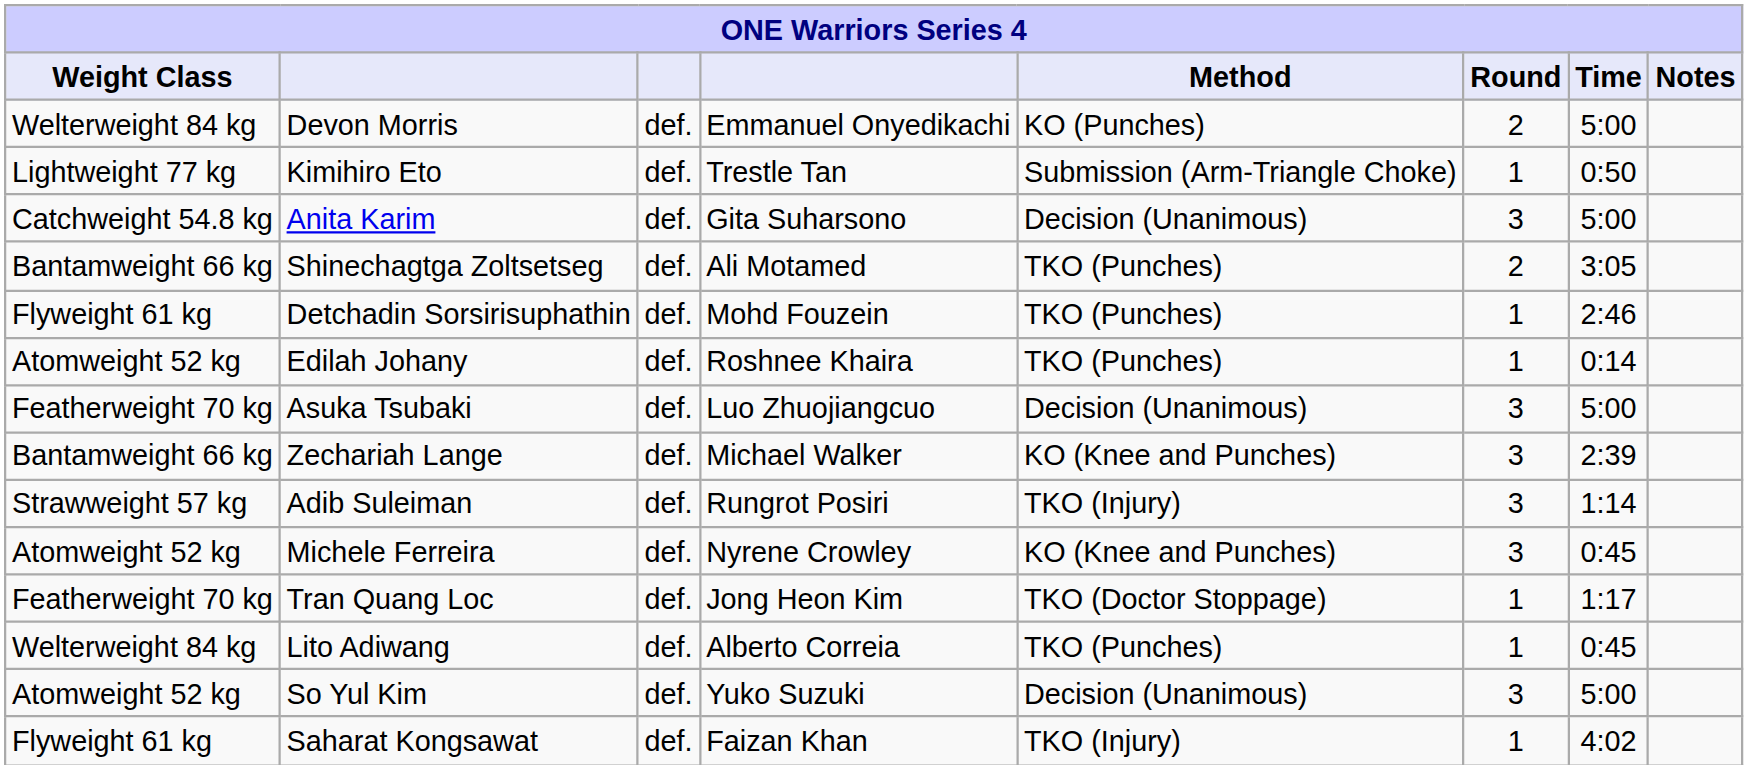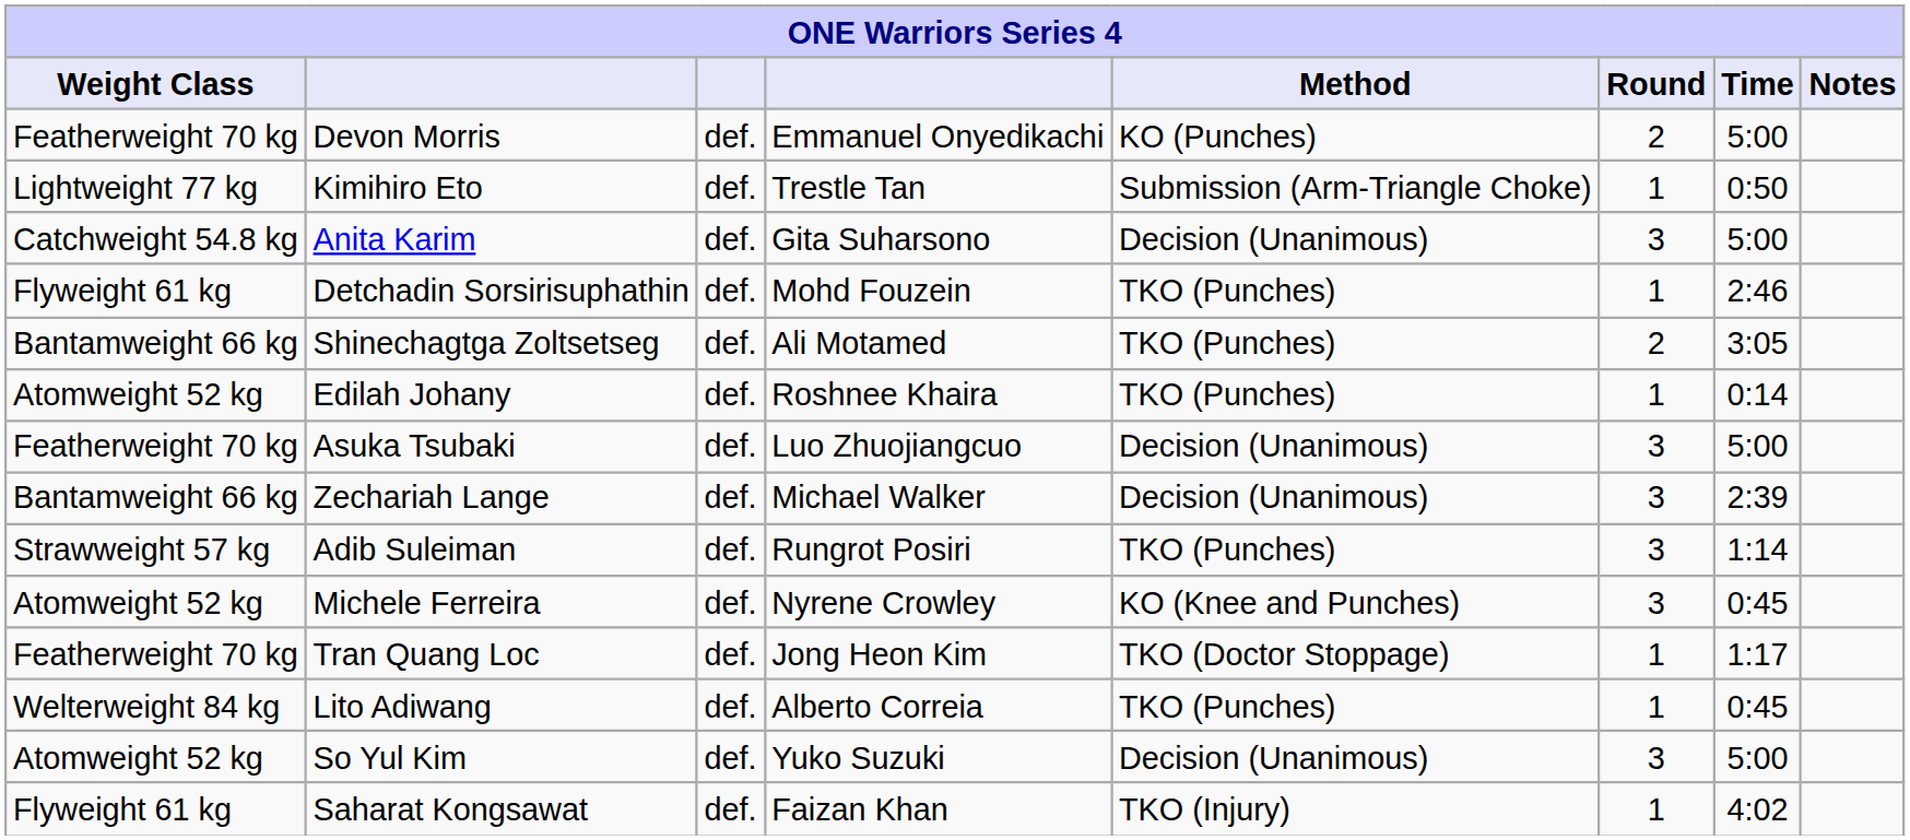 <table class="wikitable" style="font-size: 80%;">
 <tr>
 <th colspan="8" style="background-color: #ccf; color: #000080; text-align: center;"><strong>ONE Warriors Series 4</strong></th>
 </tr>
 <tr>
 <th colspan="1" style="background-color: #E6E8FA; color: #000000; text-align: center;">Weight Class</th>
 <th colspan="1" style="background-color: #E6E8FA; color: #000000; text-align: center;"></th>
 <th colspan="1" style="background-color: #E6E8FA; color: #000000; text-align: center;"></th>
 <th colspan="1" style="background-color: #E6E8FA; color: #000000; text-align: center;"></th>
 <th colspan="1" style="background-color: #E6E8FA; color: #000000; text-align: center;">Method</th>
 <th colspan="1" style="background-color: #E6E8FA; color: #000000; text-align: center;">Round</th>
 <th colspan="1" style="background-color: #E6E8FA; color: #000000; text-align: center;">Time</th>
 <th colspan="1" style="background-color: #E6E8FA; color: #000000; text-align: center;">Notes</th>
 </tr>
 <tr>
-<td>Welterweight 84 kg</td>
+<td>Featherweight 70 kg</td>
 <td> Devon Morris</td>
 <td>def.</td>
 <td> Emmanuel Onyedikachi</td>
 <td>KO (Punches)</td>
 <td align=center>2</td>
 <td align=center>5:00</td>
 <td></td>
 </tr>
 <tr>
 <td>Lightweight 77 kg</td>
 <td> Kimihiro Eto</td>
 <td>def.</td>
 <td> Trestle Tan</td>
 <td>Submission (Arm-Triangle Choke)</td>
 <td align=center>1</td>
 <td align=center>0:50</td>
 <td></td>
 </tr>
 <tr>
 <td>Catchweight 54.8 kg</td>
 <td> <a href='#'>Anita Karim</a></td>
 <td>def.</td>
 <td> Gita Suharsono</td>
 <td>Decision (Unanimous)</td>
 <td align=center>3</td>
 <td align=center>5:00</td>
 <td></td>
 </tr>
 <tr>
+<td>Flyweight 61 kg</td>
+<td> Detchadin Sorsirisuphathin</td>
+<td>def.</td>
+<td> Mohd Fouzein</td>
+<td>TKO (Punches)</td>
+<td align=center>1</td>
+<td align=center>2:46</td>
+<td></td>
+</tr>
+<tr>
 <td>Bantamweight 66 kg</td>
 <td> Shinechagtga Zoltsetseg</td>
 <td>def.</td>
 <td> Ali Motamed</td>
 <td>TKO (Punches)</td>
 <td align=center>2</td>
 <td align=center>3:05</td>
-<td></td>
-</tr>
-<tr>
-<td>Flyweight 61 kg</td>
-<td> Detchadin Sorsirisuphathin</td>
-<td>def.</td>
-<td> Mohd Fouzein</td>
-<td>TKO (Punches)</td>
-<td align=center>1</td>
-<td align=center>2:46</td>
 <td></td>
 </tr>
 <tr>
 <td>Atomweight 52 kg</td>
 <td> Edilah Johany</td>
 <td>def.</td>
 <td> Roshnee Khaira</td>
 <td>TKO (Punches)</td>
 <td align=center>1</td>
 <td align=center>0:14</td>
 <td></td>
 </tr>
 <tr>
 <td>Featherweight 70 kg</td>
 <td> Asuka Tsubaki</td>
 <td>def.</td>
 <td> Luo Zhuojiangcuo</td>
 <td>Decision (Unanimous)</td>
 <td align=center>3</td>
 <td align=center>5:00</td>
 <td></td>
 </tr>
 <tr>
 <td>Bantamweight 66 kg</td>
 <td> Zechariah Lange</td>
 <td>def.</td>
 <td> Michael Walker</td>
-<td>KO (Knee and Punches)</td>
+<td>Decision (Unanimous)</td>
 <td align=center>3</td>
 <td align=center>2:39</td>
 <td></td>
 </tr>
 <tr>
 <td>Strawweight 57 kg</td>
 <td> Adib Suleiman</td>
 <td>def.</td>
 <td> Rungrot Posiri</td>
-<td>TKO (Injury)</td>
+<td>TKO (Punches)</td>
 <td align=center>3</td>
 <td align=center>1:14</td>
 <td></td>
 </tr>
 <tr>
 <td>Atomweight 52 kg</td>
 <td> Michele Ferreira</td>
 <td>def.</td>
 <td> Nyrene Crowley</td>
 <td>KO (Knee and Punches)</td>
 <td align=center>3</td>
 <td align=center>0:45</td>
 <td></td>
 </tr>
 <tr>
 <td>Featherweight 70 kg</td>
 <td> Tran Quang Loc</td>
 <td>def.</td>
 <td> Jong Heon Kim</td>
 <td>TKO (Doctor Stoppage)</td>
 <td align=center>1</td>
 <td align=center>1:17</td>
 <td></td>
 </tr>
 <tr>
 <td>Welterweight 84 kg</td>
 <td> Lito Adiwang</td>
 <td>def.</td>
 <td> Alberto Correia</td>
 <td>TKO (Punches)</td>
 <td align=center>1</td>
 <td align=center>0:45</td>
 <td></td>
 </tr>
 <tr>
 <td>Atomweight 52 kg</td>
 <td> So Yul Kim</td>
 <td>def.</td>
 <td> Yuko Suzuki</td>
 <td>Decision (Unanimous)</td>
 <td align=center>3</td>
 <td align=center>5:00</td>
 <td></td>
 </tr>
 <tr>
 <td>Flyweight 61 kg</td>
 <td> Saharat Kongsawat</td>
 <td>def.</td>
 <td> Faizan Khan</td>
 <td>TKO (Injury)</td>
 <td align=center>1</td>
 <td align=center>4:02</td>
 <td></td>
 </tr>
 </table>
